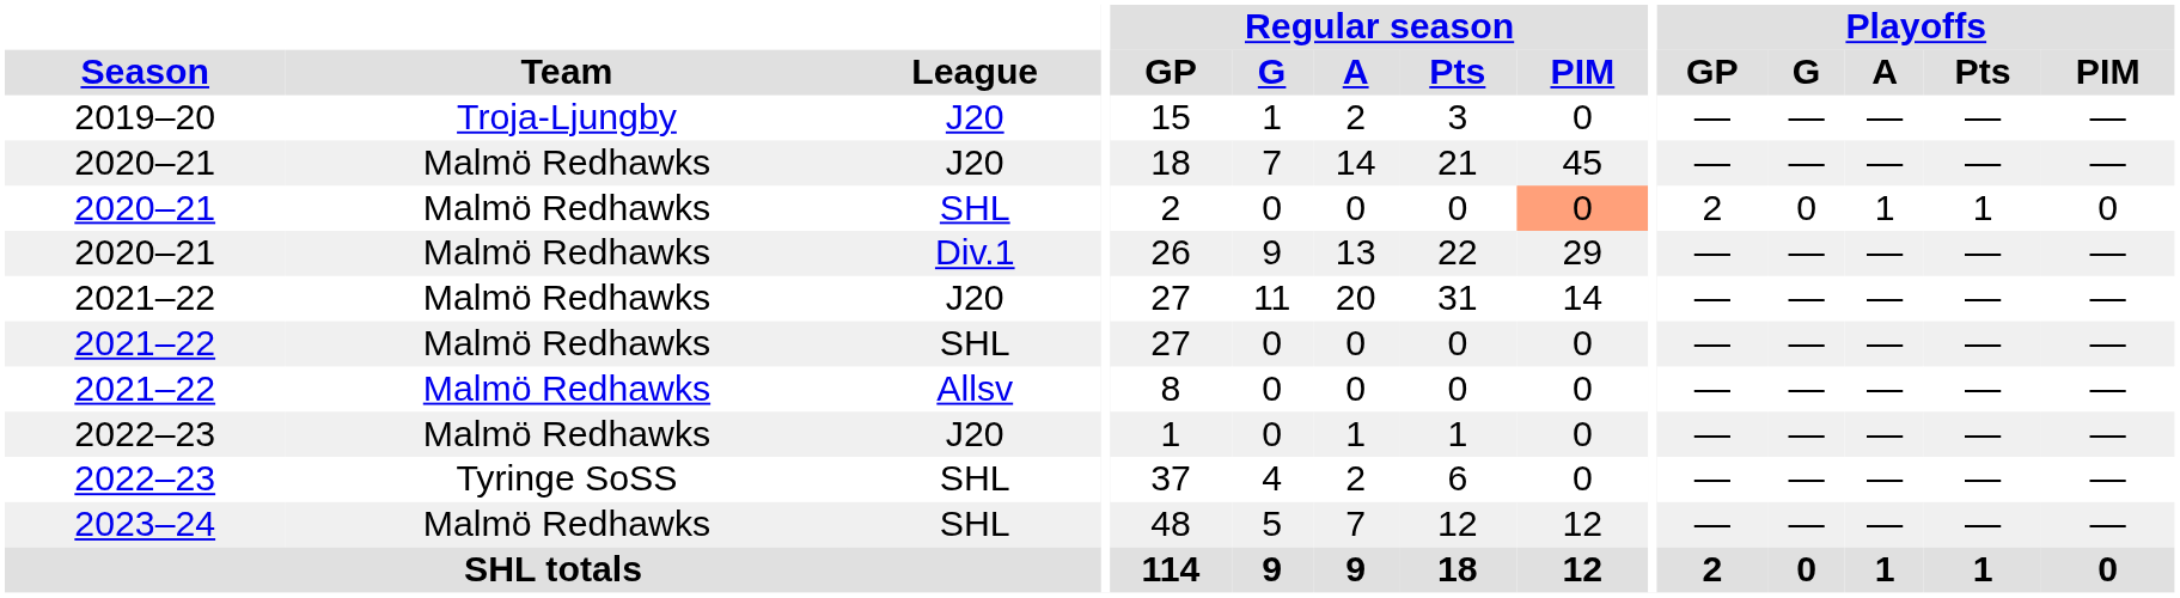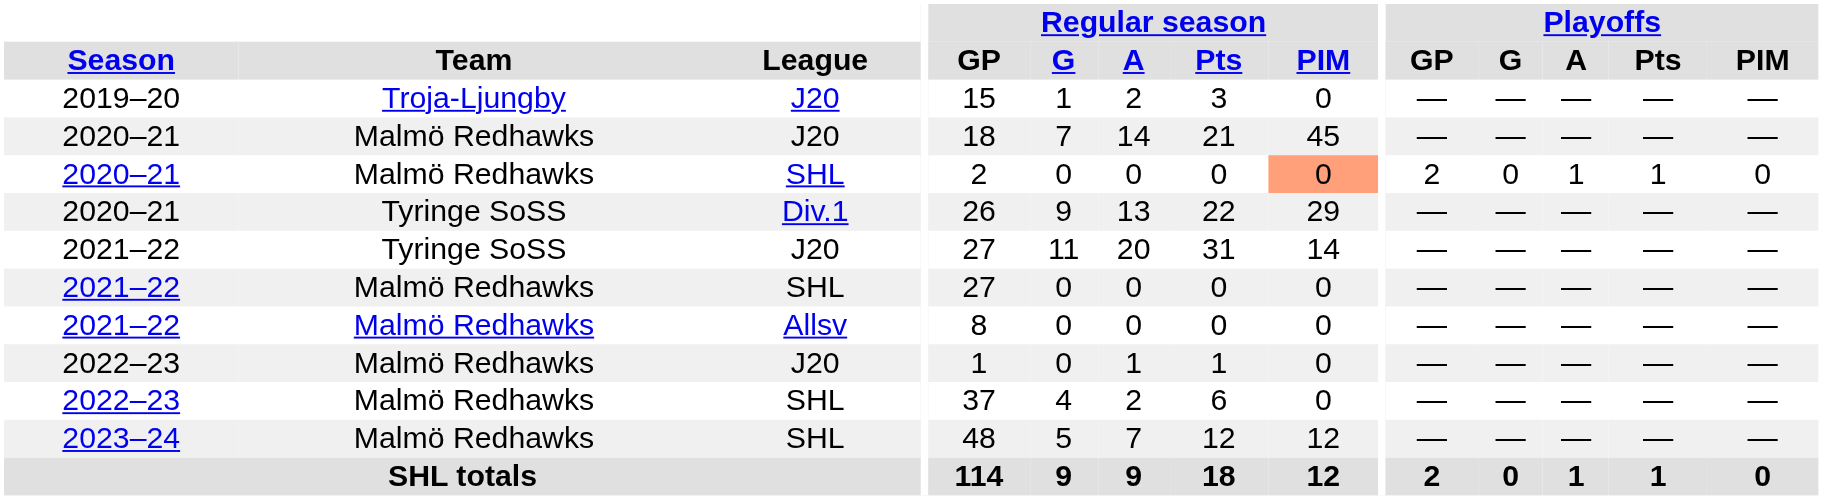 <table border="0" cellpadding="1" cellspacing="0" style="text-align:center; width:60em">
 <tr bgcolor="#e0e0e0">
 <th colspan="3" bgcolor="#ffffff"></th>
 <th rowspan="99" bgcolor="#ffffff"></th>
 <th colspan="5"><a href='#'>Regular season</a></th>
 <th rowspan="99" bgcolor="#ffffff"></th>
 <th colspan="5"><a href='#'>Playoffs</a></th>
 </tr>
 <tr bgcolor="#e0e0e0">
 <th><a href='#'>Season</a></th>
 <th>Team</th>
 <th>League</th>
 <th>GP</th>
 <th><a href='#'>G</a></th>
 <th><a href='#'>A</a></th>
 <th><a href='#'>Pts</a></th>
 <th><a href='#'>PIM</a></th>
 <th>GP</th>
 <th>G</th>
 <th>A</th>
 <th>Pts</th>
 <th>PIM</th>
 </tr>
 <tr>
 <td>2019–20</td>
 <td><a href='#'>Troja-Ljungby</a></td>
 <td><a href='#'>J20</a></td>
 <td>15</td>
 <td>1</td>
 <td>2</td>
 <td>3</td>
 <td>0</td>
 <td>—</td>
 <td>—</td>
 <td>—</td>
 <td>—</td>
 <td>—</td>
 </tr>
 <tr bgcolor="#f0f0f0">
 <td>2020–21</td>
 <td>Malmö Redhawks</td>
 <td>J20</td>
 <td>18</td>
 <td>7</td>
 <td>14</td>
 <td>21</td>
 <td>45</td>
 <td>—</td>
 <td>—</td>
 <td>—</td>
 <td>—</td>
 <td>—</td>
 </tr>
 <tr>
 <td><a href='#'>2020–21</a></td>
 <td>Malmö Redhawks</td>
 <td><a href='#'>SHL</a></td>
 <td>2</td>
 <td>0</td>
 <td>0</td>
 <td>0</td>
 <td style="background: lightsalmon;">0</td>
 <td>2</td>
 <td>0</td>
 <td>1</td>
 <td>1</td>
 <td>0</td>
 </tr>
 <tr bgcolor="#f0f0f0">
 <td>2020–21</td>
-<td>Malmö Redhawks</td>
+<td>Tyringe SoSS</td>
 <td><a href='#'>Div.1</a></td>
 <td>26</td>
 <td>9</td>
 <td>13</td>
 <td>22</td>
 <td>29</td>
 <td>—</td>
 <td>—</td>
 <td>—</td>
 <td>—</td>
 <td>—</td>
 </tr>
 <tr>
 <td>2021–22</td>
-<td>Malmö Redhawks</td>
+<td>Tyringe SoSS</td>
 <td>J20</td>
 <td>27</td>
 <td>11</td>
 <td>20</td>
 <td>31</td>
 <td>14</td>
 <td>—</td>
 <td>—</td>
 <td>—</td>
 <td>—</td>
 <td>—</td>
 </tr>
 <tr bgcolor="#f0f0f0">
 <td><a href='#'>2021–22</a></td>
 <td>Malmö Redhawks</td>
 <td>SHL</td>
 <td>27</td>
 <td>0</td>
 <td>0</td>
 <td>0</td>
 <td>0</td>
 <td>—</td>
 <td>—</td>
 <td>—</td>
 <td>—</td>
 <td>—</td>
 </tr>
 <tr>
 <td><a href='#'>2021–22</a></td>
 <td><a href='#'>Malmö Redhawks</a></td>
 <td><a href='#'>Allsv</a></td>
 <td>8</td>
 <td>0</td>
 <td>0</td>
 <td>0</td>
 <td>0</td>
 <td>—</td>
 <td>—</td>
 <td>—</td>
 <td>—</td>
 <td>—</td>
 </tr>
 <tr bgcolor="#f0f0f0">
 <td>2022–23</td>
 <td>Malmö Redhawks</td>
 <td>J20</td>
 <td>1</td>
 <td>0</td>
 <td>1</td>
 <td>1</td>
 <td>0</td>
 <td>—</td>
 <td>—</td>
 <td>—</td>
 <td>—</td>
 <td>—</td>
 </tr>
 <tr>
 <td><a href='#'>2022–23</a></td>
-<td>Tyringe SoSS</td>
+<td>Malmö Redhawks</td>
 <td>SHL</td>
 <td>37</td>
 <td>4</td>
 <td>2</td>
 <td>6</td>
 <td>0</td>
 <td>—</td>
 <td>—</td>
 <td>—</td>
 <td>—</td>
 <td>—</td>
 </tr>
 <tr bgcolor="#f0f0f0">
 <td><a href='#'>2023–24</a></td>
 <td>Malmö Redhawks</td>
 <td>SHL</td>
 <td>48</td>
 <td>5</td>
 <td>7</td>
 <td>12</td>
 <td>12</td>
 <td>—</td>
 <td>—</td>
 <td>—</td>
 <td>—</td>
 <td>—</td>
 </tr>
 <tr style="background:#e0e0e0;">
 <th colspan="3">SHL totals</th>
 <th>114</th>
 <th>9</th>
 <th>9</th>
 <th>18</th>
 <th>12</th>
 <th>2</th>
 <th>0</th>
 <th>1</th>
 <th>1</th>
 <th>0</th>
 </tr>
 </table>
